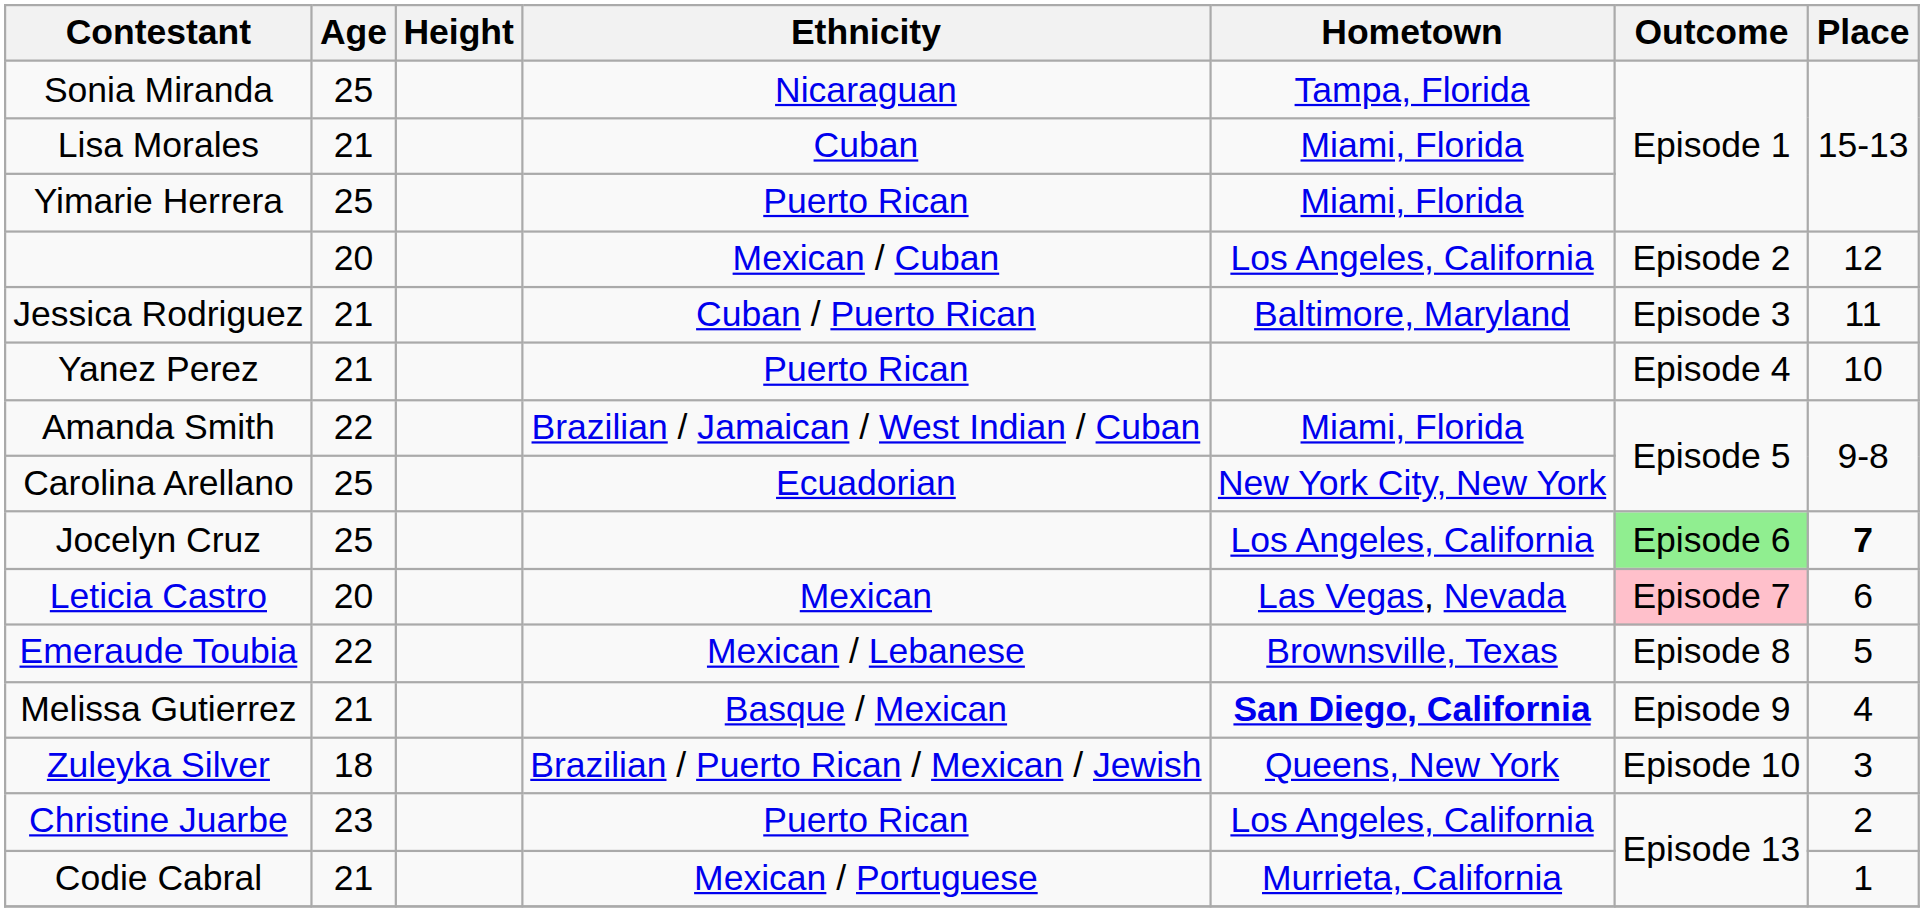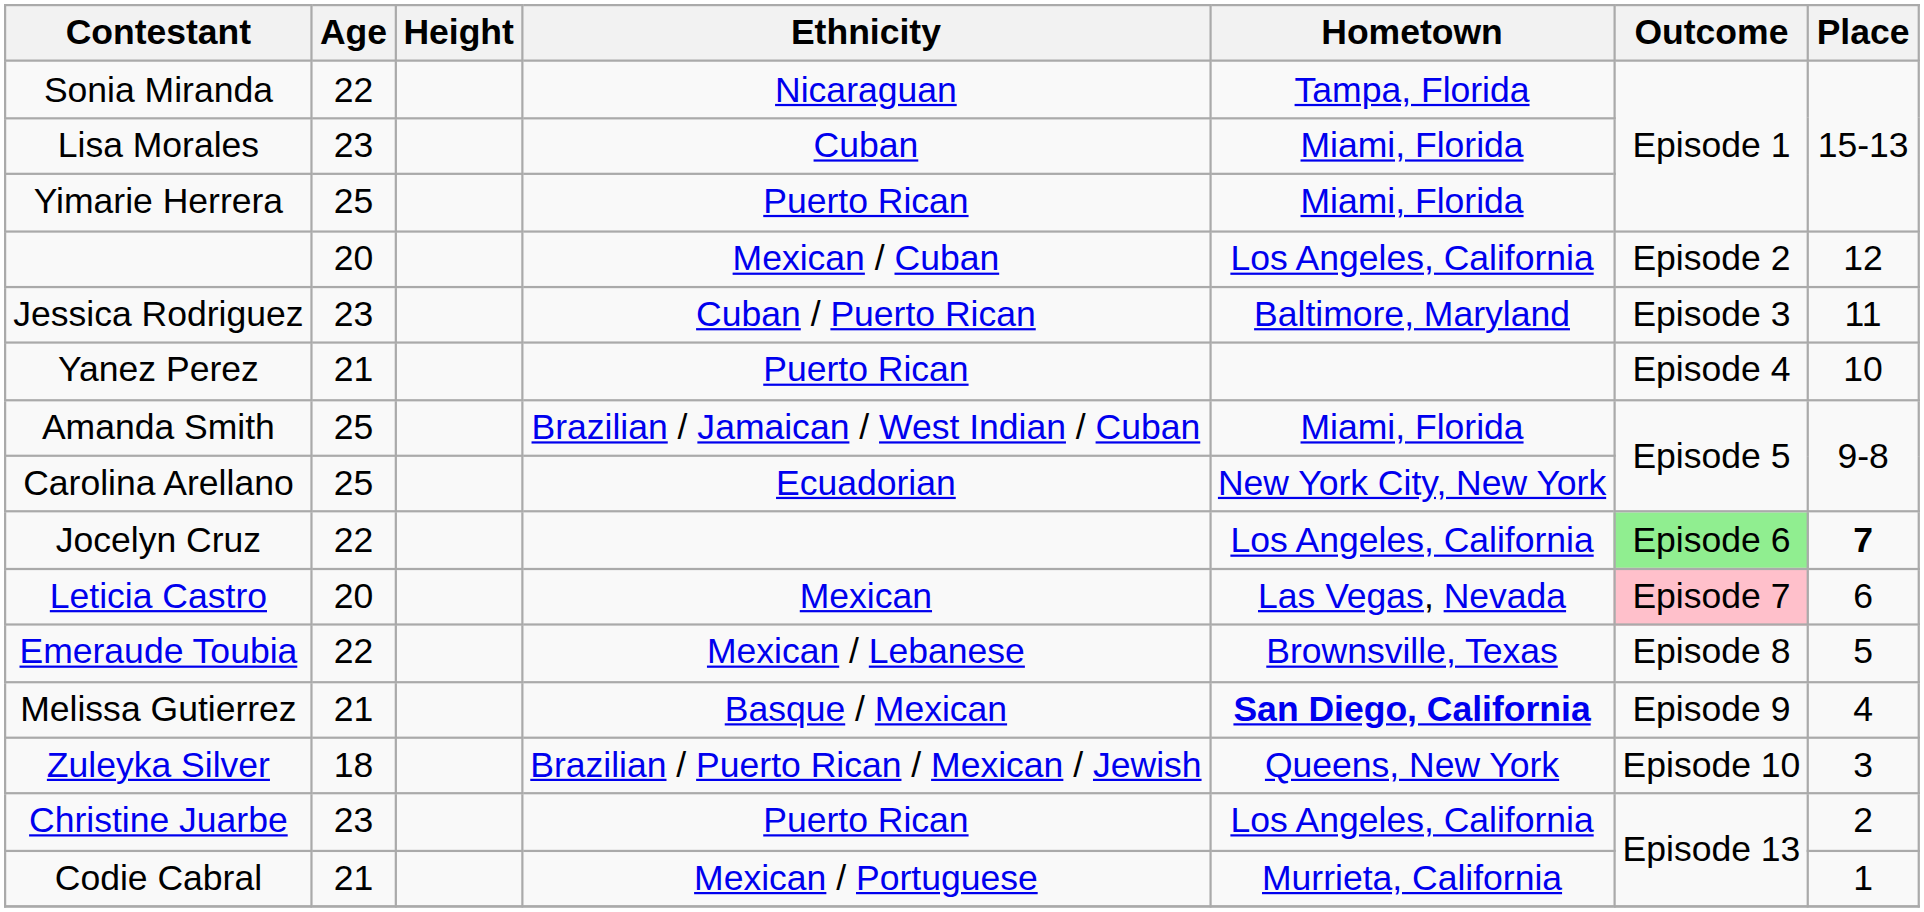 <table class="wikitable sortable" style="text-align:center">
 <tr>
 <th>Contestant</th>
 <th>Age </th>
 <th>Height</th>
 <th>Ethnicity</th>
 <th>Hometown</th>
 <th>Outcome</th>
 <th>Place</th>
 </tr>
 <tr>
 <td>Sonia Miranda</td>
-<td>25</td>
+<td>22</td>
 <td></td>
 <td><a href='#'>Nicaraguan</a></td>
 <td><a href='#'>Tampa, Florida</a></td>
 <td rowspan="3">Episode 1</td>
 <td rowspan="3">15-13</td>
 </tr>
 <tr>
 <td>Lisa Morales</td>
-<td>21</td>
+<td>23</td>
 <td></td>
 <td><a href='#'>Cuban</a></td>
 <td><a href='#'>Miami, Florida</a></td>
 </tr>
 <tr>
 <td>Yimarie Herrera</td>
 <td>25</td>
 <td></td>
 <td><a href='#'>Puerto Rican</a></td>
 <td><a href='#'>Miami, Florida</a></td>
 </tr>
 <tr>
 <td></td>
 <td>20</td>
 <td></td>
 <td><a href='#'>Mexican</a> / <a href='#'>Cuban</a></td>
 <td><a href='#'>Los Angeles, California</a></td>
 <td>Episode 2</td>
 <td>12</td>
 </tr>
 <tr>
 <td>Jessica Rodriguez</td>
-<td>21</td>
+<td>23</td>
 <td></td>
 <td><a href='#'>Cuban</a> / <a href='#'>Puerto Rican</a></td>
 <td><a href='#'>Baltimore, Maryland</a></td>
 <td>Episode 3</td>
 <td>11</td>
 </tr>
 <tr>
 <td>Yanez Perez</td>
 <td>21</td>
 <td></td>
 <td><a href='#'>Puerto Rican</a></td>
 <td></td>
 <td>Episode 4</td>
 <td>10</td>
 </tr>
 <tr>
 <td>Amanda Smith</td>
-<td>22</td>
+<td>25</td>
 <td></td>
 <td><a href='#'>Brazilian</a> / <a href='#'>Jamaican</a> / <a href='#'>West Indian</a> / <a href='#'>Cuban</a></td>
 <td><a href='#'>Miami, Florida</a></td>
 <td rowspan="2">Episode 5</td>
 <td rowspan="2">9-8</td>
 </tr>
 <tr>
 <td>Carolina Arellano</td>
 <td>25</td>
 <td></td>
 <td><a href='#'>Ecuadorian</a></td>
 <td><a href='#'>New York City, New York</a></td>
 </tr>
 <tr>
 <td>Jocelyn Cruz</td>
-<td>25</td>
+<td>22</td>
 <td></td>
 <td></td>
 <td><a href='#'>Los Angeles, California</a></td>
 <td style="background: lightgreen;">Episode 6</td>
 <td><strong>7</strong></td>
 </tr>
 <tr>
 <td><a href='#'>Leticia Castro</a></td>
 <td>20</td>
 <td></td>
 <td><a href='#'>Mexican</a></td>
 <td><a href='#'>Las Vegas</a>, <a href='#'>Nevada</a></td>
 <td style="background: pink;">Episode 7</td>
 <td>6</td>
 </tr>
 <tr>
 <td><a href='#'>Emeraude Toubia</a></td>
 <td>22</td>
 <td></td>
 <td><a href='#'>Mexican</a> / <a href='#'>Lebanese</a></td>
 <td><a href='#'>Brownsville, Texas</a></td>
 <td>Episode 8</td>
 <td>5</td>
 </tr>
 <tr>
 <td>Melissa Gutierrez</td>
 <td>21</td>
 <td></td>
 <td><a href='#'>Basque</a> / <a href='#'>Mexican</a></td>
 <td><strong><a href='#'>San Diego, California</a></strong></td>
 <td>Episode 9</td>
 <td>4</td>
 </tr>
 <tr>
 <td><a href='#'>Zuleyka Silver</a></td>
 <td>18</td>
 <td></td>
 <td><a href='#'>Brazilian</a> / <a href='#'>Puerto Rican</a> / <a href='#'>Mexican</a> / <a href='#'>Jewish</a></td>
 <td><a href='#'>Queens, New York</a></td>
 <td>Episode 10</td>
 <td>3</td>
 </tr>
 <tr>
 <td><a href='#'>Christine Juarbe</a></td>
 <td>23</td>
 <td></td>
 <td><a href='#'>Puerto Rican</a></td>
 <td><a href='#'>Los Angeles, California</a></td>
 <td rowspan="2">Episode 13</td>
 <td>2</td>
 </tr>
 <tr>
 <td>Codie Cabral</td>
 <td>21</td>
 <td></td>
 <td><a href='#'>Mexican</a> / <a href='#'>Portuguese</a></td>
 <td><a href='#'>Murrieta, California</a></td>
 <td>1</td>
 </tr>
 <tr>
 </tr>
 </table>
